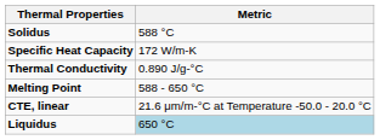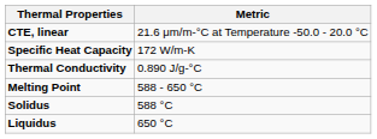 <table class="wikitable">
 <tr>
 <th>Thermal Properties</th>
 <th>Metric</th>
 </tr>
 <tr>
-<td><strong>Solidus</strong></td>
-<td>588 °C</td>
+<td><strong>CTE, linear</strong></td>
+<td>21.6 μm/m-°C at Temperature -50.0 - 20.0 °C</td>
 </tr>
 <tr>
 <td><strong>Specific Heat Capacity</strong></td>
 <td>172 W/m-K</td>
 </tr>
 <tr>
 <td><strong>Thermal Conductivity</strong></td>
 <td>0.890 J/g-°C</td>
 </tr>
 <tr>
 <td><strong>Melting Point</strong></td>
 <td>588 - 650 °C</td>
 </tr>
 <tr>
-<td><strong>CTE, linear</strong></td>
-<td>21.6 μm/m-°C at Temperature -50.0 - 20.0 °C</td>
+<td><strong>Solidus</strong></td>
+<td>588 °C</td>
 </tr>
 <tr>
 <td><strong>Liquidus</strong></td>
-<td style="background: lightblue;">650 °C</td>
+<td>650 °C</td>
 </tr>
 </table>
